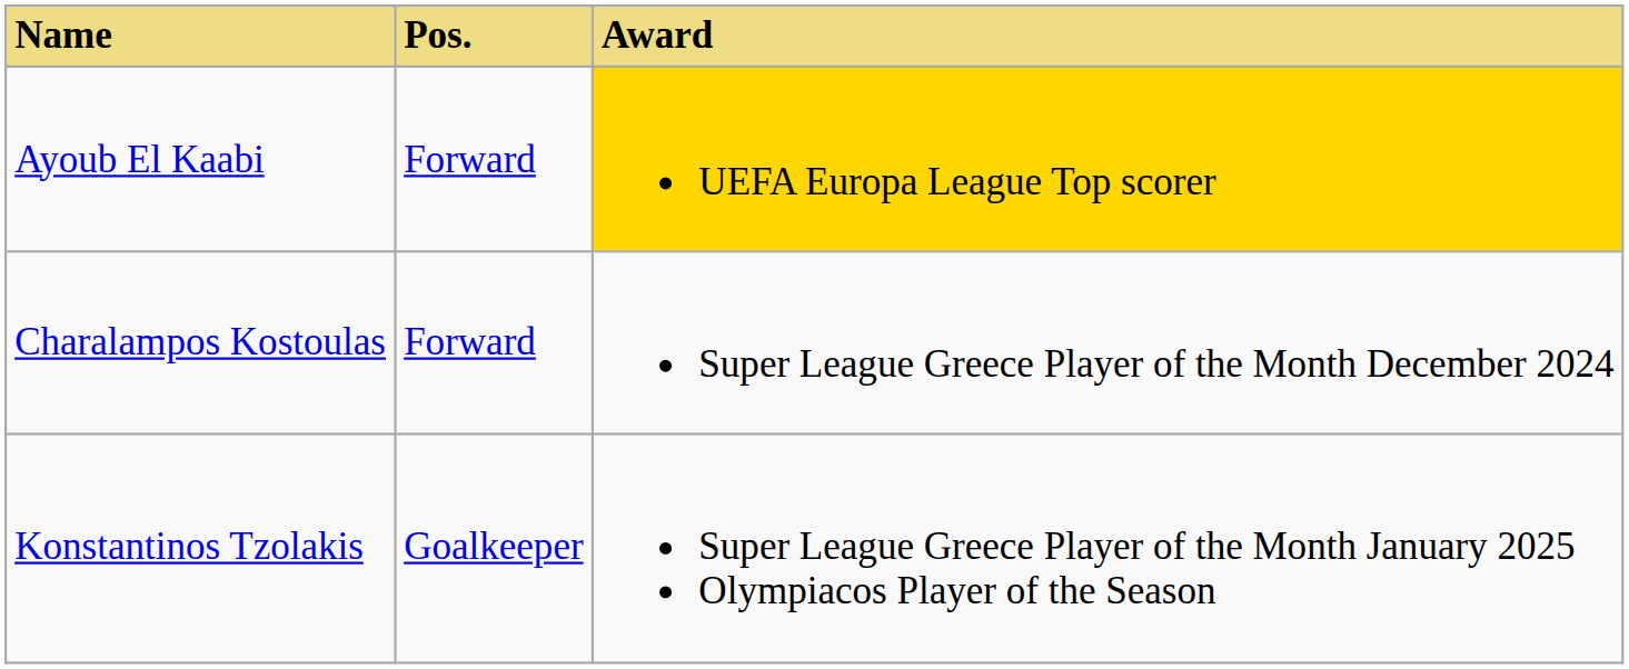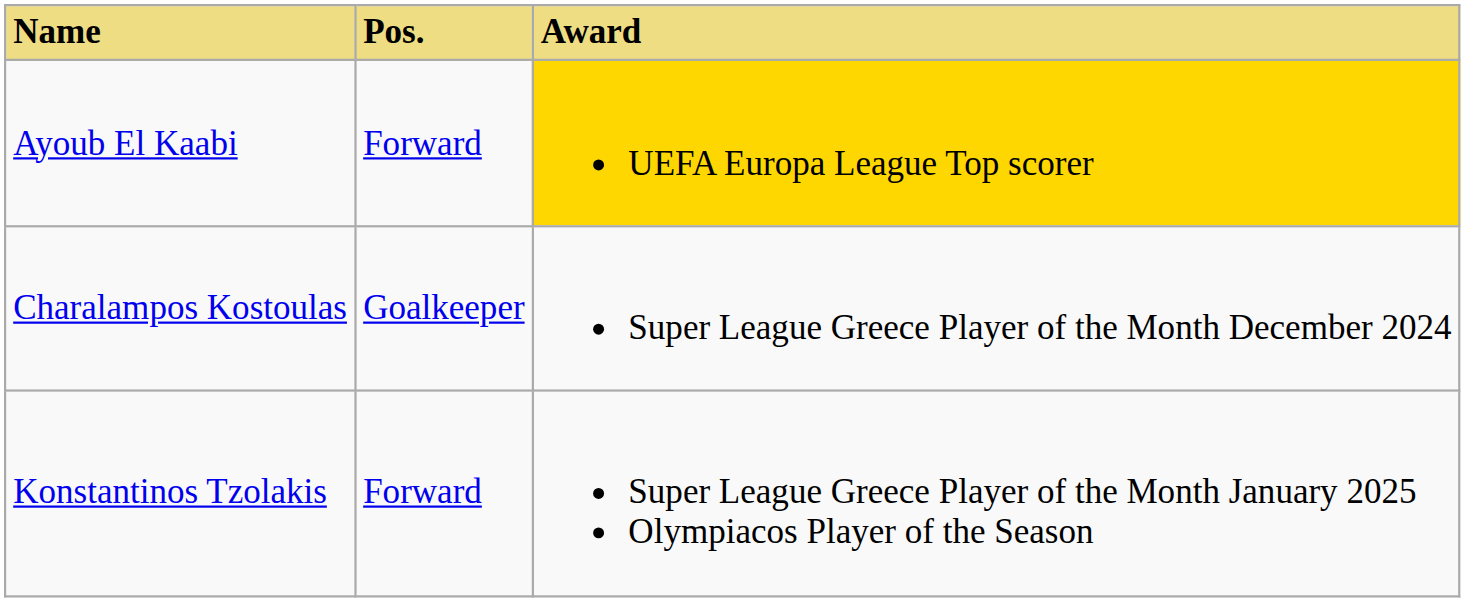 <table class="wikitable">
 <tr>
 <td style="background-color: #eedd82"><strong>Name</strong></td>
 <td style="background-color: #eedd82"><strong>Pos.</strong></td>
 <td style="background-color: #eedd82"><strong>Award</strong></td>
 </tr>
 <tr>
 <td> <a href='#'>Ayoub El Kaabi</a></td>
 <td><a href='#'>Forward</a></td>
 <td style="background: gold;"><br><ul><li>UEFA Europa League Top scorer</li></ul></td>
 </tr>
 <tr>
 <td> <a href='#'>Charalampos Kostoulas</a></td>
-<td><a href='#'>Forward</a></td>
+<td><a href='#'>Goalkeeper</a></td>
 <td><br><ul><li>Super League Greece Player of the Month December 2024</li></ul></td>
 </tr>
 <tr>
 <td> <a href='#'>Konstantinos Tzolakis</a></td>
-<td><a href='#'>Goalkeeper</a></td>
+<td><a href='#'>Forward</a></td>
 <td><br><ul><li>Super League Greece Player of the Month January 2025</li><li>Olympiacos Player of the Season</li></ul></td>
 </tr>
 </table>
